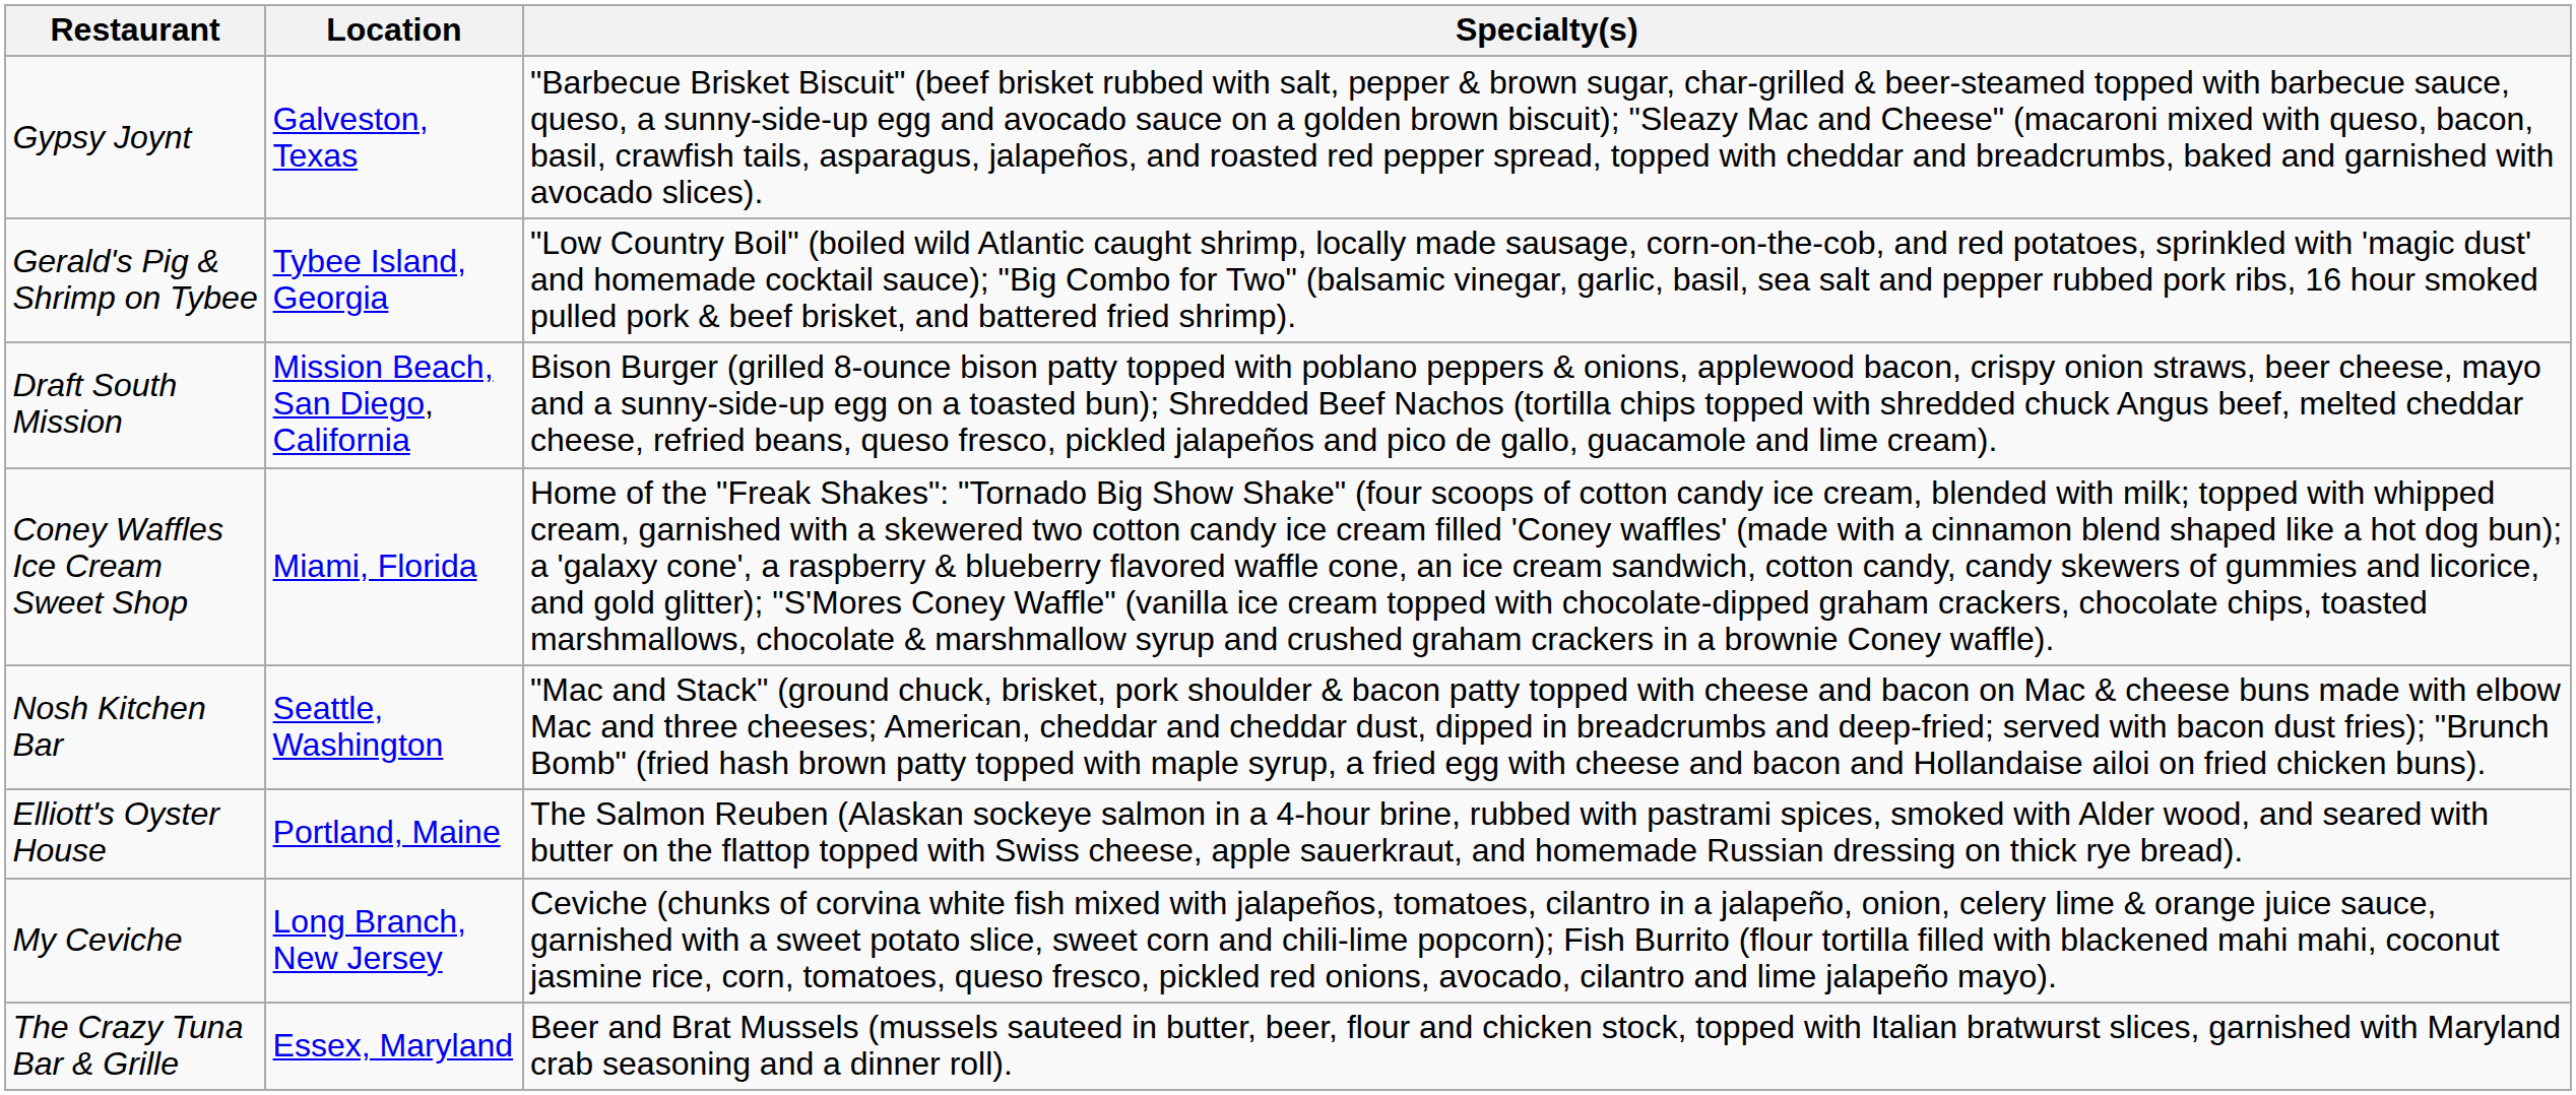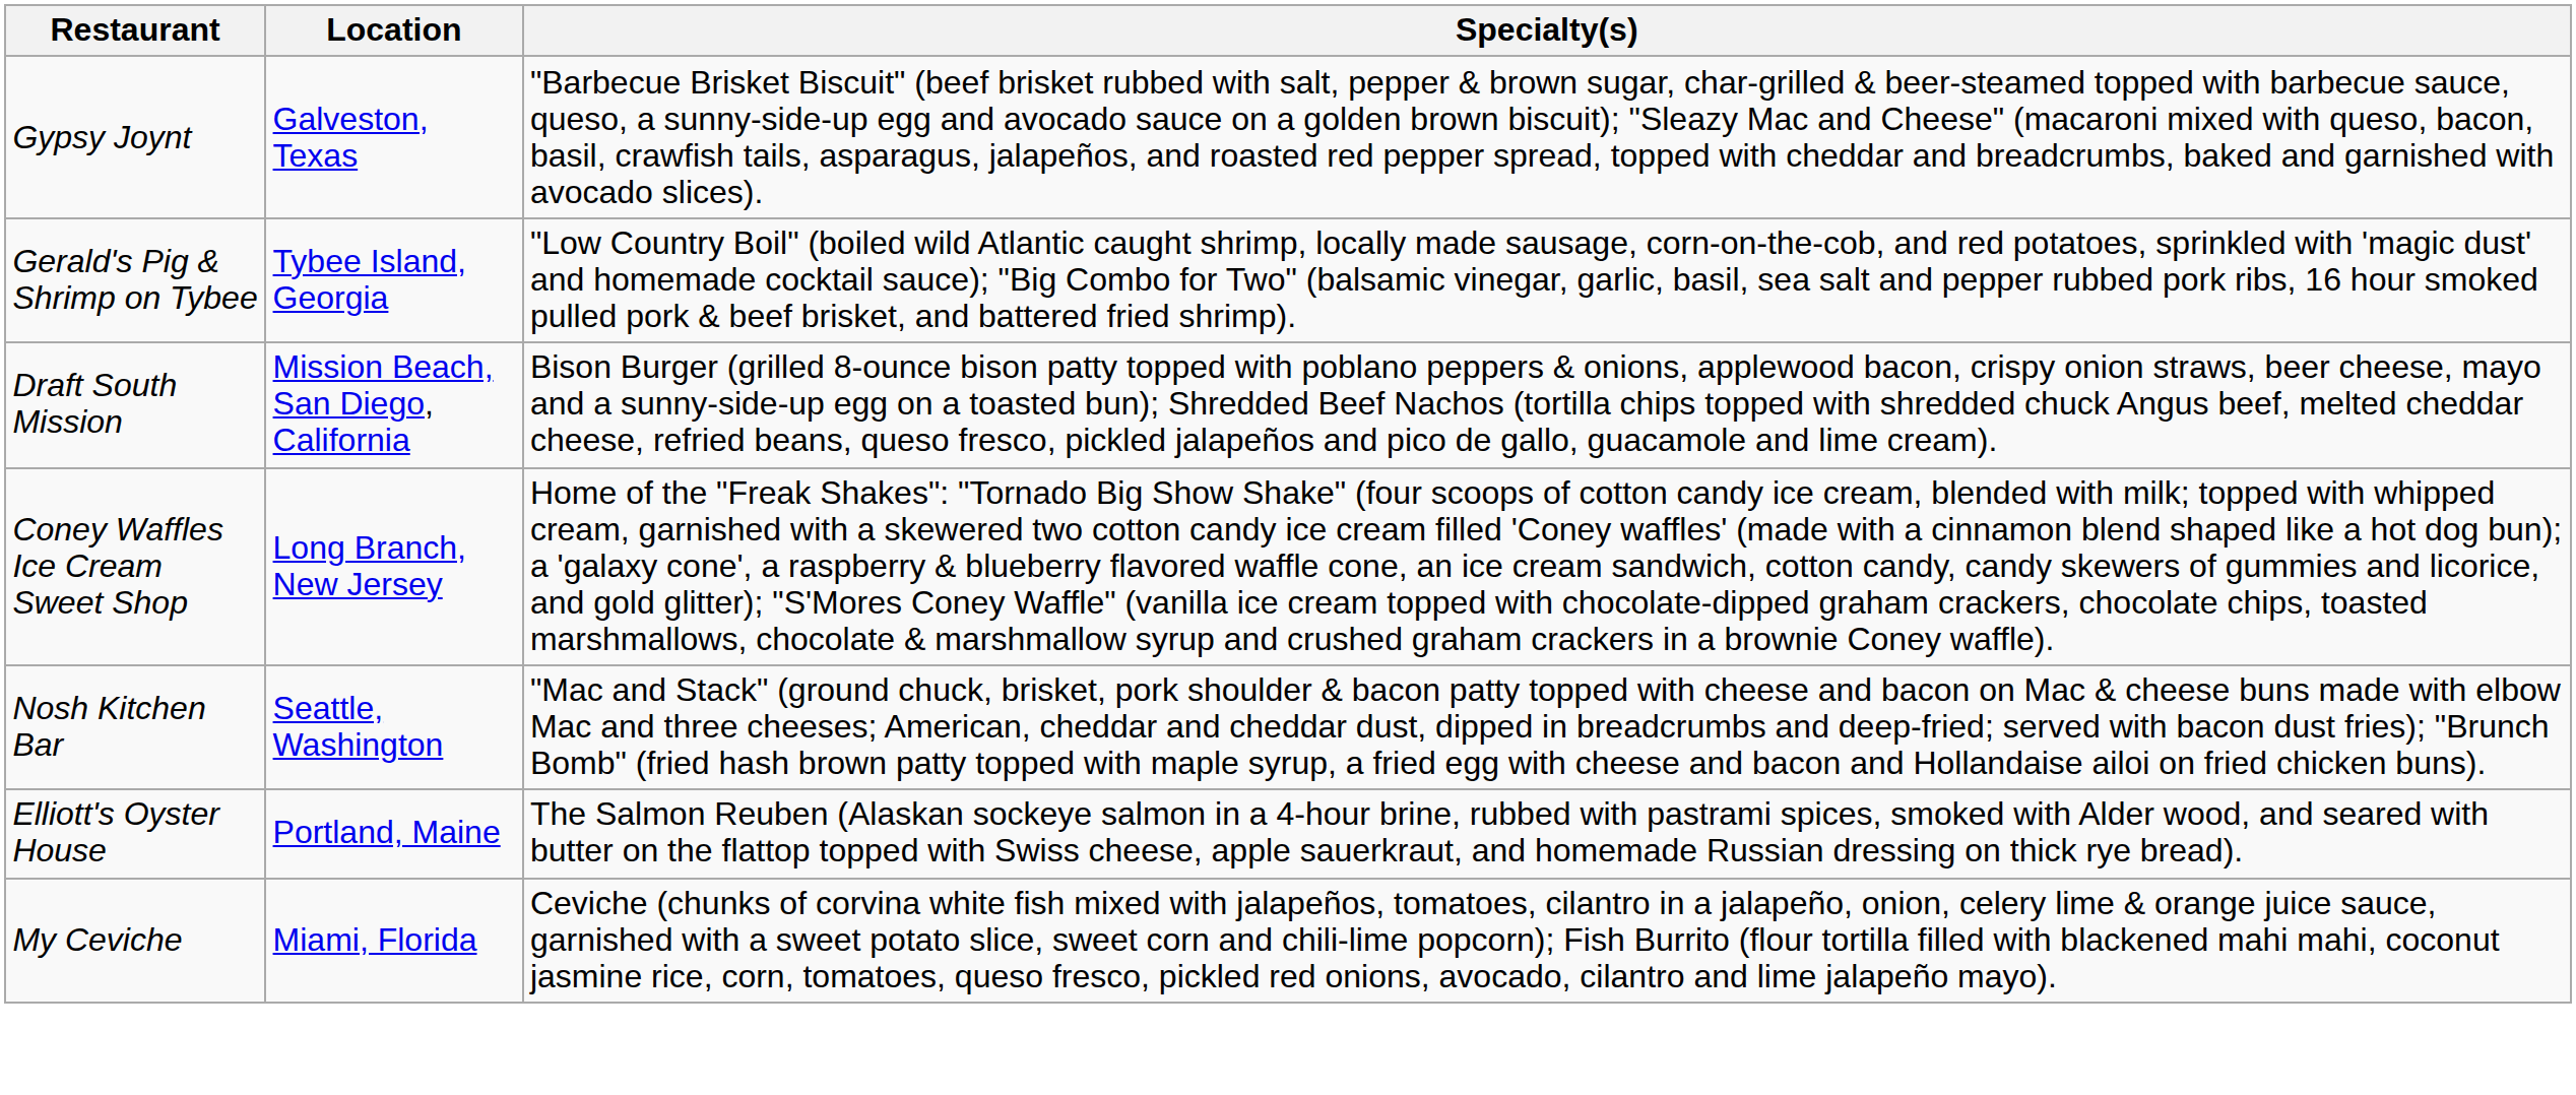 <table class="wikitable" style="width:100%;">
 <tr>
 <th>Restaurant</th>
 <th>Location</th>
 <th>Specialty(s)</th>
 </tr>
 <tr>
 <td><em>Gypsy Joynt</em></td>
 <td><a href='#'>Galveston, Texas</a></td>
 <td>"Barbecue Brisket Biscuit" (beef brisket rubbed with salt, pepper & brown sugar, char-grilled & beer-steamed topped with barbecue sauce, queso, a sunny-side-up egg and avocado sauce on a golden brown biscuit); "Sleazy Mac and Cheese" (macaroni mixed with queso, bacon, basil, crawfish tails, asparagus, jalapeños, and roasted red pepper spread, topped with cheddar and breadcrumbs, baked and garnished with avocado slices).</td>
 </tr>
 <tr>
 <td><em>Gerald's Pig & Shrimp on Tybee</em></td>
 <td><a href='#'>Tybee Island, Georgia</a></td>
 <td>"Low Country Boil" (boiled wild Atlantic caught shrimp, locally made sausage, corn-on-the-cob, and red potatoes, sprinkled with 'magic dust' and homemade cocktail sauce); "Big Combo for Two" (balsamic vinegar, garlic, basil, sea salt and pepper rubbed pork ribs, 16 hour smoked pulled pork & beef brisket, and battered fried shrimp).</td>
 </tr>
 <tr>
 <td><em>Draft South Mission</em></td>
 <td><a href='#'>Mission Beach, San Diego</a>, <a href='#'>California</a></td>
 <td>Bison Burger (grilled 8-ounce bison patty topped with poblano peppers & onions, applewood bacon, crispy onion straws, beer cheese, mayo and a sunny-side-up egg on a toasted bun); Shredded Beef Nachos (tortilla chips topped with shredded chuck Angus beef, melted cheddar cheese, refried beans, queso fresco, pickled jalapeños and pico de gallo, guacamole and lime cream).</td>
 </tr>
 <tr>
 <td><em>Coney Waffles Ice Cream Sweet Shop</em></td>
-<td><a href='#'>Miami, Florida</a></td>
+<td><a href='#'>Long Branch, New Jersey</a></td>
 <td>Home of the "Freak Shakes": "Tornado Big Show Shake" (four scoops of cotton candy ice cream, blended with milk; topped with whipped cream, garnished with a skewered two cotton candy ice cream filled 'Coney waffles' (made with a cinnamon blend shaped like a hot dog bun); a 'galaxy cone', a raspberry & blueberry flavored waffle cone, an ice cream sandwich, cotton candy, candy skewers of gummies and licorice, and gold glitter); "S'Mores Coney Waffle" (vanilla ice cream topped with chocolate-dipped graham crackers, chocolate chips, toasted marshmallows, chocolate & marshmallow syrup and crushed graham crackers in a brownie Coney waffle).</td>
 </tr>
 <tr>
 <td><em>Nosh Kitchen Bar</em></td>
 <td><a href='#'>Seattle, Washington</a></td>
 <td>"Mac and Stack" (ground chuck, brisket, pork shoulder & bacon patty topped with cheese and bacon on Mac & cheese buns made with elbow Mac and three cheeses; American, cheddar and cheddar dust, dipped in breadcrumbs and deep-fried; served with bacon dust fries); "Brunch Bomb" (fried hash brown patty topped with maple syrup, a fried egg with cheese and bacon and Hollandaise ailoi on fried chicken buns).</td>
 </tr>
 <tr>
 <td><em>Elliott's Oyster House</em></td>
 <td><a href='#'>Portland, Maine</a></td>
 <td>The Salmon Reuben (Alaskan sockeye salmon in a 4-hour brine, rubbed with pastrami spices, smoked with Alder wood, and seared with butter on the flattop topped with Swiss cheese, apple sauerkraut, and homemade Russian dressing on thick rye bread).</td>
 </tr>
 <tr>
 <td><em>My Ceviche</em></td>
-<td><a href='#'>Long Branch, New Jersey</a></td>
+<td><a href='#'>Miami, Florida</a></td>
 <td>Ceviche (chunks of corvina white fish mixed with jalapeños, tomatoes, cilantro in a jalapeño, onion, celery lime & orange juice sauce, garnished with a sweet potato slice, sweet corn and chili-lime popcorn); Fish Burrito (flour tortilla filled with blackened mahi mahi, coconut jasmine rice, corn, tomatoes, queso fresco, pickled red onions, avocado, cilantro and lime jalapeño mayo).</td>
 </tr>
-<tr>
-<td><em>The Crazy Tuna Bar & Grille</em></td>
-<td><a href='#'>Essex, Maryland</a></td>
-<td>Beer and Brat Mussels (mussels sauteed in butter, beer, flour and chicken stock, topped with Italian bratwurst slices, garnished with Maryland crab seasoning and a dinner roll).</td>
-</tr>
 </table>
